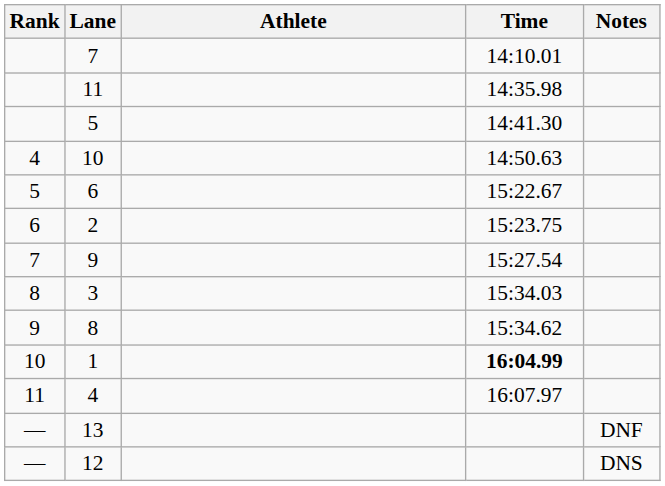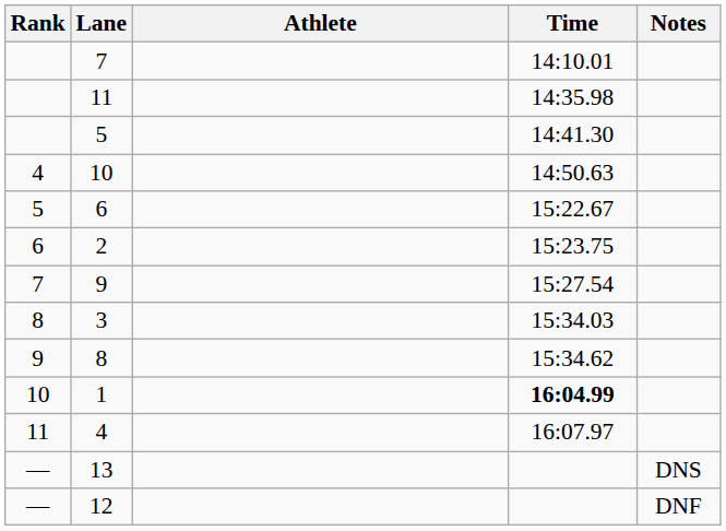 <table class="wikitable sortable" style="text-align:center">
 <tr>
 <th width=10>Rank</th>
 <th width=10>Lane</th>
 <th width=250>Athlete</th>
 <th width=80>Time</th>
 <th width=50>Notes</th>
 </tr>
 <tr>
 <td></td>
 <td>7</td>
 <td align=left></td>
 <td>14:10.01</td>
 <td></td>
 </tr>
 <tr>
 <td></td>
 <td>11</td>
 <td align=left></td>
 <td>14:35.98</td>
 <td></td>
 </tr>
 <tr>
 <td></td>
 <td>5</td>
 <td align=left></td>
 <td>14:41.30</td>
 <td></td>
 </tr>
 <tr>
 <td>4</td>
 <td>10</td>
 <td align=left></td>
 <td>14:50.63</td>
 <td></td>
 </tr>
 <tr>
 <td>5</td>
 <td>6</td>
 <td align=left></td>
 <td>15:22.67</td>
 <td></td>
 </tr>
 <tr>
 <td>6</td>
 <td>2</td>
 <td align=left></td>
 <td>15:23.75</td>
 <td></td>
 </tr>
 <tr>
 <td>7</td>
 <td>9</td>
 <td align=left></td>
 <td>15:27.54</td>
 <td></td>
 </tr>
 <tr>
 <td>8</td>
 <td>3</td>
 <td align=left></td>
 <td>15:34.03</td>
 <td></td>
 </tr>
 <tr>
 <td>9</td>
 <td>8</td>
 <td align=left></td>
 <td>15:34.62</td>
 <td></td>
 </tr>
 <tr>
 <td>10</td>
 <td>1</td>
 <td align=left></td>
 <td><strong>16:04.99</strong></td>
 <td></td>
 </tr>
 <tr>
 <td>11</td>
 <td>4</td>
 <td align=left></td>
 <td>16:07.97</td>
 <td></td>
 </tr>
 <tr>
 <td>—</td>
 <td>13</td>
 <td align=left></td>
 <td></td>
-<td>DNF</td>
+<td>DNS</td>
 </tr>
 <tr>
 <td>—</td>
 <td>12</td>
 <td align=left></td>
 <td></td>
-<td>DNS</td>
+<td>DNF</td>
 </tr>
 </table>
